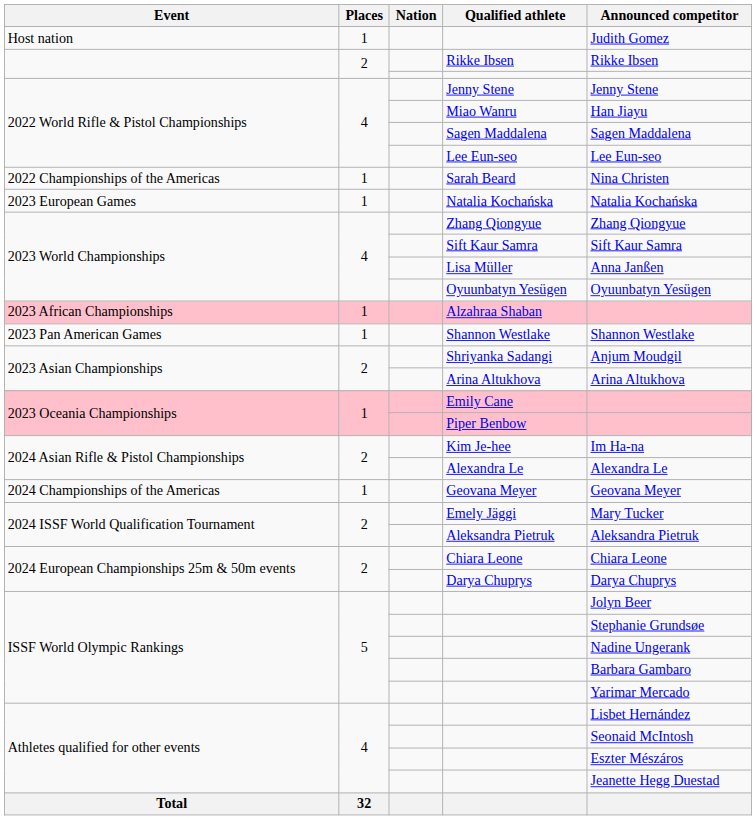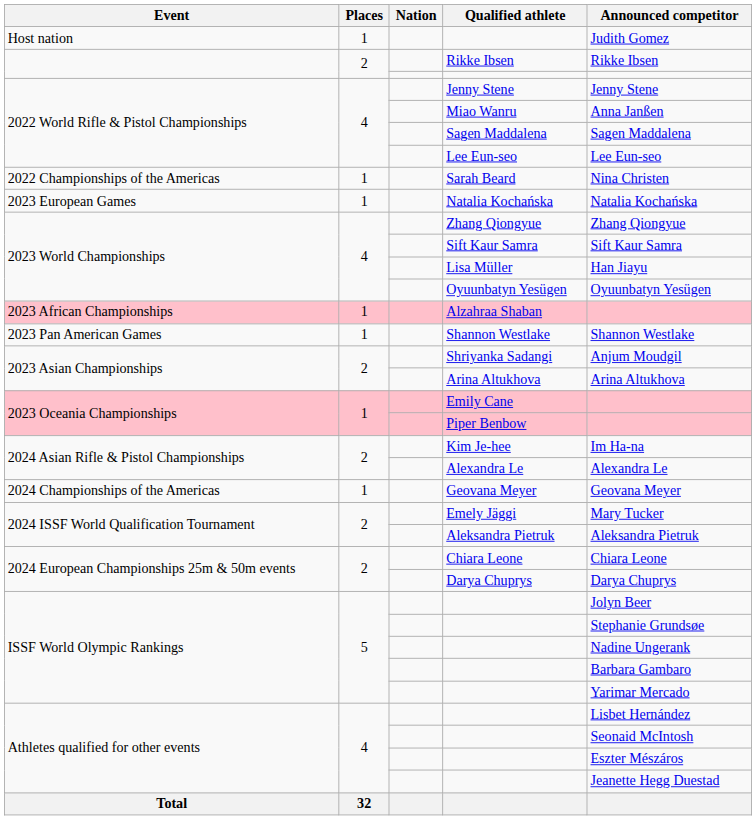 <table class=wikitable style="text-align:left;" width=850>
 <tr>
 <th>Event</th>
 <th width=50>Places</th>
 <th>Nation</th>
 <th>Qualified athlete</th>
 <th>Announced competitor</th>
 </tr>
 <tr>
 <td>Host nation</td>
 <td align=center>1</td>
 <td></td>
 <td></td>
 <td><a href='#'>Judith Gomez</a></td>
 </tr>
 <tr>
 <td rowspan="2"></td>
 <td rowspan=2 align=center>2</td>
 <td></td>
 <td><a href='#'>Rikke Ibsen</a></td>
 <td><a href='#'>Rikke Ibsen</a></td>
 </tr>
 <tr>
 <td></td>
 <td></td>
 <td></td>
 </tr>
 <tr>
 <td rowspan="4">2022 World Rifle & Pistol Championships</td>
 <td rowspan=4 align=center>4</td>
 <td></td>
 <td><a href='#'>Jenny Stene</a></td>
 <td><a href='#'>Jenny Stene</a></td>
 </tr>
 <tr>
 <td></td>
 <td><a href='#'>Miao Wanru</a></td>
-<td><a href='#'>Han Jiayu</a></td>
+<td><a href='#'>Anna Janßen</a></td>
 </tr>
 <tr>
 <td></td>
 <td><a href='#'>Sagen Maddalena</a></td>
 <td><a href='#'>Sagen Maddalena</a></td>
 </tr>
 <tr>
 <td></td>
 <td><a href='#'>Lee Eun-seo</a></td>
 <td><a href='#'>Lee Eun-seo</a></td>
 </tr>
 <tr>
 <td>2022 Championships of the Americas</td>
 <td align=center>1</td>
 <td></td>
 <td><a href='#'>Sarah Beard</a></td>
 <td><a href='#'>Nina Christen</a></td>
 </tr>
 <tr>
 <td>2023 European Games</td>
 <td align=center>1</td>
 <td></td>
 <td><a href='#'>Natalia Kochańska</a></td>
 <td><a href='#'>Natalia Kochańska</a></td>
 </tr>
 <tr>
 <td rowspan="4">2023 World Championships</td>
 <td rowspan=4 align=center>4</td>
 <td></td>
 <td><a href='#'>Zhang Qiongyue</a></td>
 <td><a href='#'>Zhang Qiongyue</a></td>
 </tr>
 <tr>
 <td></td>
 <td><a href='#'>Sift Kaur Samra</a></td>
 <td><a href='#'>Sift Kaur Samra</a></td>
 </tr>
 <tr>
 <td></td>
 <td><a href='#'>Lisa Müller</a></td>
-<td><a href='#'>Anna Janßen</a></td>
+<td><a href='#'>Han Jiayu</a></td>
 </tr>
 <tr>
 <td></td>
 <td><a href='#'>Oyuunbatyn Yesügen</a></td>
 <td><a href='#'>Oyuunbatyn Yesügen</a></td>
 </tr>
 <tr style="background:pink;">
 <td>2023 African Championships</td>
 <td align=center>1</td>
 <td></td>
 <td><a href='#'>Alzahraa Shaban</a></td>
 <td></td>
 </tr>
 <tr>
 <td>2023 Pan American Games</td>
 <td align=center>1</td>
 <td></td>
 <td><a href='#'>Shannon Westlake</a></td>
 <td><a href='#'>Shannon Westlake</a></td>
 </tr>
 <tr>
 <td rowspan="2">2023 Asian Championships</td>
 <td rowspan=2 align=center>2</td>
 <td></td>
 <td><a href='#'>Shriyanka Sadangi</a></td>
 <td><a href='#'>Anjum Moudgil</a></td>
 </tr>
 <tr>
 <td></td>
 <td><a href='#'>Arina Altukhova</a></td>
 <td><a href='#'>Arina Altukhova</a></td>
 </tr>
 <tr style="background:pink;">
 <td rowspan="2">2023 Oceania Championships</td>
 <td rowspan=2 align=center>1</td>
 <td></td>
 <td><a href='#'>Emily Cane</a></td>
 <td></td>
 </tr>
 <tr style="background:pink;">
 <td></td>
 <td><a href='#'>Piper Benbow</a></td>
 <td></td>
 </tr>
 <tr>
 <td rowspan="2">2024 Asian Rifle & Pistol Championships</td>
 <td rowspan=2 align=center>2</td>
 <td></td>
 <td><a href='#'>Kim Je-hee</a></td>
 <td><a href='#'>Im Ha-na</a></td>
 </tr>
 <tr>
 <td></td>
 <td><a href='#'>Alexandra Le</a></td>
 <td><a href='#'>Alexandra Le</a></td>
 </tr>
 <tr>
 <td>2024 Championships of the Americas</td>
 <td align=center>1</td>
 <td></td>
 <td><a href='#'>Geovana Meyer</a></td>
 <td><a href='#'>Geovana Meyer</a></td>
 </tr>
 <tr>
 <td rowspan="2">2024 ISSF World Qualification Tournament</td>
 <td rowspan=2 align=center>2</td>
 <td></td>
 <td><a href='#'>Emely Jäggi</a></td>
 <td><a href='#'>Mary Tucker</a></td>
 </tr>
 <tr>
 <td></td>
 <td><a href='#'>Aleksandra Pietruk</a></td>
 <td><a href='#'>Aleksandra Pietruk</a></td>
 </tr>
 <tr>
 <td rowspan="2">2024 European Championships 25m & 50m events</td>
 <td rowspan=2 align=center>2</td>
 <td></td>
 <td><a href='#'>Chiara Leone</a></td>
 <td><a href='#'>Chiara Leone</a></td>
 </tr>
 <tr>
 <td></td>
 <td><a href='#'>Darya Chuprys</a></td>
 <td><a href='#'>Darya Chuprys</a></td>
 </tr>
 <tr>
 <td rowspan=5>ISSF World Olympic Rankings</td>
 <td rowspan=5 align=center>5</td>
 <td></td>
 <td></td>
 <td><a href='#'>Jolyn Beer</a></td>
 </tr>
 <tr>
 <td></td>
 <td></td>
 <td><a href='#'>Stephanie Grundsøe</a></td>
 </tr>
 <tr>
 <td></td>
 <td></td>
 <td><a href='#'>Nadine Ungerank</a></td>
 </tr>
 <tr>
 <td></td>
 <td></td>
 <td><a href='#'>Barbara Gambaro</a></td>
 </tr>
 <tr>
 <td></td>
 <td></td>
 <td><a href='#'>Yarimar Mercado</a></td>
 </tr>
 <tr>
 <td rowspan="4">Athletes qualified for other events</td>
 <td rowspan="4" align=center>4</td>
 <td></td>
 <td></td>
 <td><a href='#'>Lisbet Hernández</a></td>
 </tr>
 <tr>
 <td></td>
 <td></td>
 <td><a href='#'>Seonaid McIntosh</a></td>
 </tr>
 <tr>
 <td></td>
 <td></td>
 <td><a href='#'>Eszter Mészáros</a></td>
 </tr>
 <tr>
 <td></td>
 <td></td>
 <td><a href='#'>Jeanette Hegg Duestad</a></td>
 </tr>
 <tr>
 <th>Total</th>
 <th>32</th>
 <th></th>
 <th></th>
 <th></th>
 </tr>
 </table>
